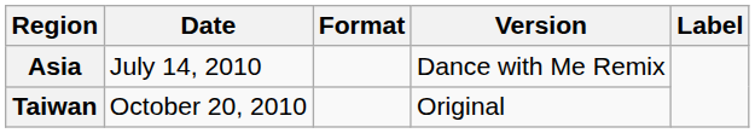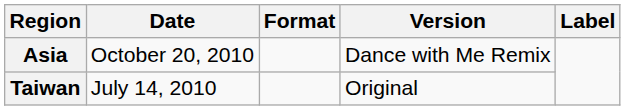 <table class="wikitable plainrowheaders">
 <tr>
 <th scope="col">Region</th>
 <th scope="col">Date</th>
 <th scope="col">Format</th>
 <th scope="col">Version</th>
 <th scope="col">Label</th>
 </tr>
 <tr>
 <th scope="row">Asia</th>
-<td>July 14, 2010</td>
+<td>October 20, 2010</td>
 <td rowspan="1"></td>
 <td>Dance with Me Remix</td>
 <td rowspan="2" scope="row"></td>
 </tr>
 <tr>
 <th scope="row">Taiwan</th>
-<td>October 20, 2010</td>
+<td>July 14, 2010</td>
 <td></td>
 <td>Original</td>
 </tr>
 </table>
